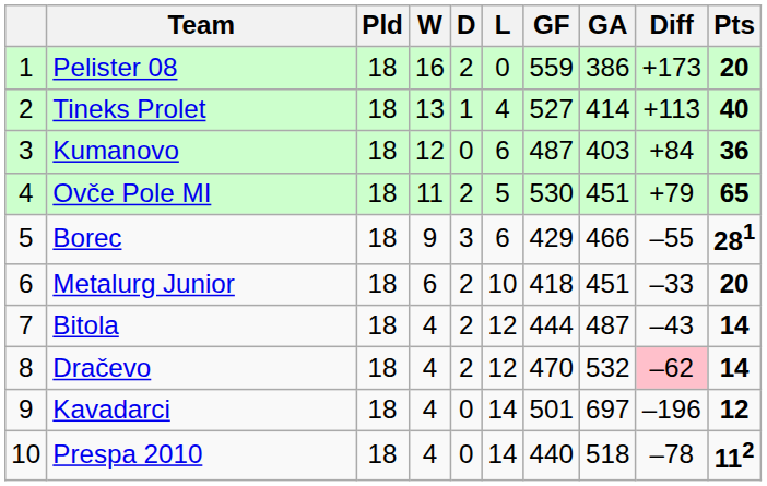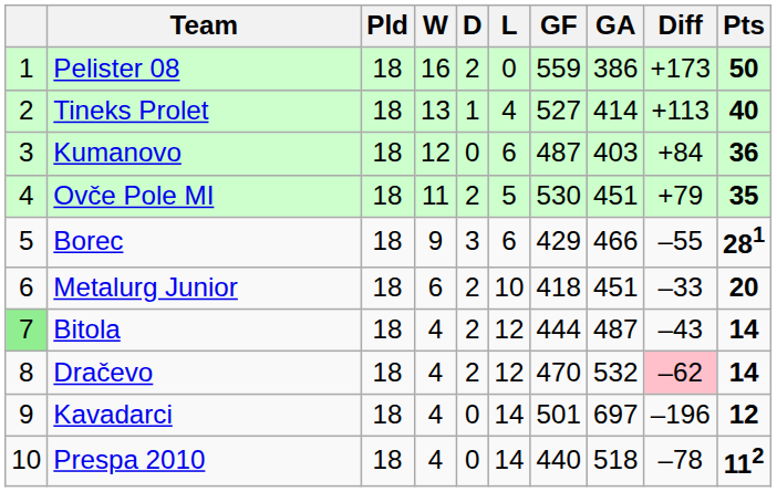 <table class="wikitable sortable" style="text-align:center">
 <tr>
 <th></th>
 <th width="180">Team</th>
 <th>Pld</th>
 <th>W</th>
 <th>D</th>
 <th>L</th>
 <th>GF</th>
 <th>GA</th>
 <th>Diff</th>
 <th>Pts</th>
 </tr>
 <tr bgcolor="#ccffcc">
 <td>1</td>
 <td align=left><a href='#'>Pelister 08</a></td>
 <td>18</td>
 <td>16</td>
 <td>2</td>
 <td>0</td>
 <td>559</td>
 <td>386</td>
 <td>+173</td>
-<td><strong>20</strong></td>
+<td><strong>50</strong></td>
 </tr>
 <tr bgcolor="#ccffcc">
 <td>2</td>
 <td align=left><a href='#'>Tineks Prolet</a></td>
 <td>18</td>
 <td>13</td>
 <td>1</td>
 <td>4</td>
 <td>527</td>
 <td>414</td>
 <td>+113</td>
 <td><strong>40</strong></td>
 </tr>
 <tr bgcolor="#ccffcc">
 <td>3</td>
 <td align=left><a href='#'>Kumanovo</a></td>
 <td>18</td>
 <td>12</td>
 <td>0</td>
 <td>6</td>
 <td>487</td>
 <td>403</td>
 <td>+84</td>
 <td><strong>36</strong></td>
 </tr>
 <tr bgcolor="#ccffcc">
 <td>4</td>
 <td align=left><a href='#'>Ovče Pole MI</a></td>
 <td>18</td>
 <td>11</td>
 <td>2</td>
 <td>5</td>
 <td>530</td>
 <td>451</td>
 <td>+79</td>
-<td><strong>65</strong></td>
+<td><strong>35</strong></td>
 </tr>
 <tr>
 <td>5</td>
 <td align=left><a href='#'>Borec</a></td>
 <td>18</td>
 <td>9</td>
 <td>3</td>
 <td>6</td>
 <td>429</td>
 <td>466</td>
 <td>–55</td>
 <td><strong>28<sup>1</sup></strong></td>
 </tr>
 <tr>
 <td>6</td>
 <td align=left><a href='#'>Metalurg Junior</a></td>
 <td>18</td>
 <td>6</td>
 <td>2</td>
 <td>10</td>
 <td>418</td>
 <td>451</td>
 <td>–33</td>
 <td><strong>20</strong></td>
 </tr>
 <tr>
-<td>7</td>
+<td style="background: lightgreen;">7</td>
 <td align=left><a href='#'>Bitola</a></td>
 <td>18</td>
 <td>4</td>
 <td>2</td>
 <td>12</td>
 <td>444</td>
 <td>487</td>
 <td>–43</td>
 <td><strong>14</strong></td>
 </tr>
 <tr>
 <td>8</td>
 <td align=left><a href='#'>Dračevo</a></td>
 <td>18</td>
 <td>4</td>
 <td>2</td>
 <td>12</td>
 <td>470</td>
 <td>532</td>
 <td style="background: pink;">–62</td>
 <td><strong>14</strong></td>
 </tr>
 <tr>
 <td>9</td>
 <td align=left><a href='#'>Kavadarci</a></td>
 <td>18</td>
 <td>4</td>
 <td>0</td>
 <td>14</td>
 <td>501</td>
 <td>697</td>
 <td>–196</td>
 <td><strong>12</strong></td>
 </tr>
 <tr>
 <td>10</td>
 <td align=left><a href='#'>Prespa 2010</a></td>
 <td>18</td>
 <td>4</td>
 <td>0</td>
 <td>14</td>
 <td>440</td>
 <td>518</td>
 <td>–78</td>
 <td><strong>11<sup>2</sup></strong></td>
 </tr>
 </table>
